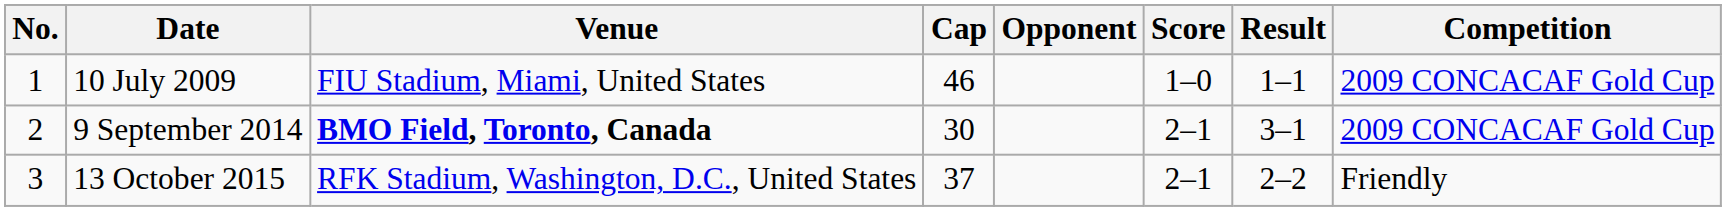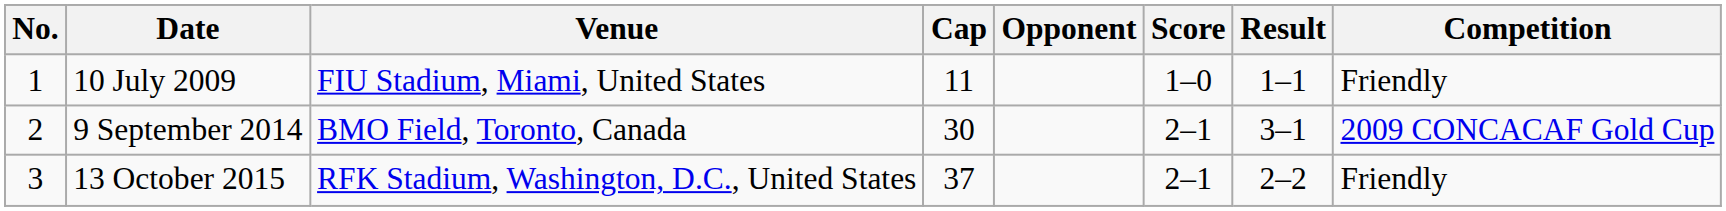 <table class="wikitable sortable">
 <tr>
 <th scope="col">No.</th>
 <th scope="col">Date</th>
 <th scope="col">Venue</th>
 <th scope="col">Cap</th>
 <th scope="col">Opponent</th>
 <th scope="col">Score</th>
 <th scope="col">Result</th>
 <th scope="col">Competition</th>
 </tr>
 <tr>
 <td align="center">1</td>
 <td>10 July 2009</td>
 <td><a href='#'>FIU Stadium</a>, <a href='#'>Miami</a>, United States</td>
-<td align="center">46</td>
+<td align="center">11</td>
 <td></td>
 <td align="center">1–0</td>
 <td align="center">1–1</td>
-<td><a href='#'>2009 CONCACAF Gold Cup</a></td>
+<td>Friendly</td>
 </tr>
 <tr>
 <td align="center">2</td>
 <td>9 September 2014</td>
-<td><strong><a href='#'>BMO Field</a>, <a href='#'>Toronto</a>, Canada</strong></td>
+<td><a href='#'>BMO Field</a>, <a href='#'>Toronto</a>, Canada</td>
 <td align="center">30</td>
 <td></td>
 <td align="center">2–1</td>
 <td align="center">3–1</td>
 <td><a href='#'>2009 CONCACAF Gold Cup</a></td>
 </tr>
 <tr>
 <td align="center">3</td>
 <td>13 October 2015</td>
 <td><a href='#'>RFK Stadium</a>, <a href='#'>Washington, D.C.</a>, United States</td>
 <td align="center">37</td>
 <td></td>
 <td align="center">2–1</td>
 <td align="center">2–2</td>
 <td>Friendly</td>
 </tr>
 </table>
